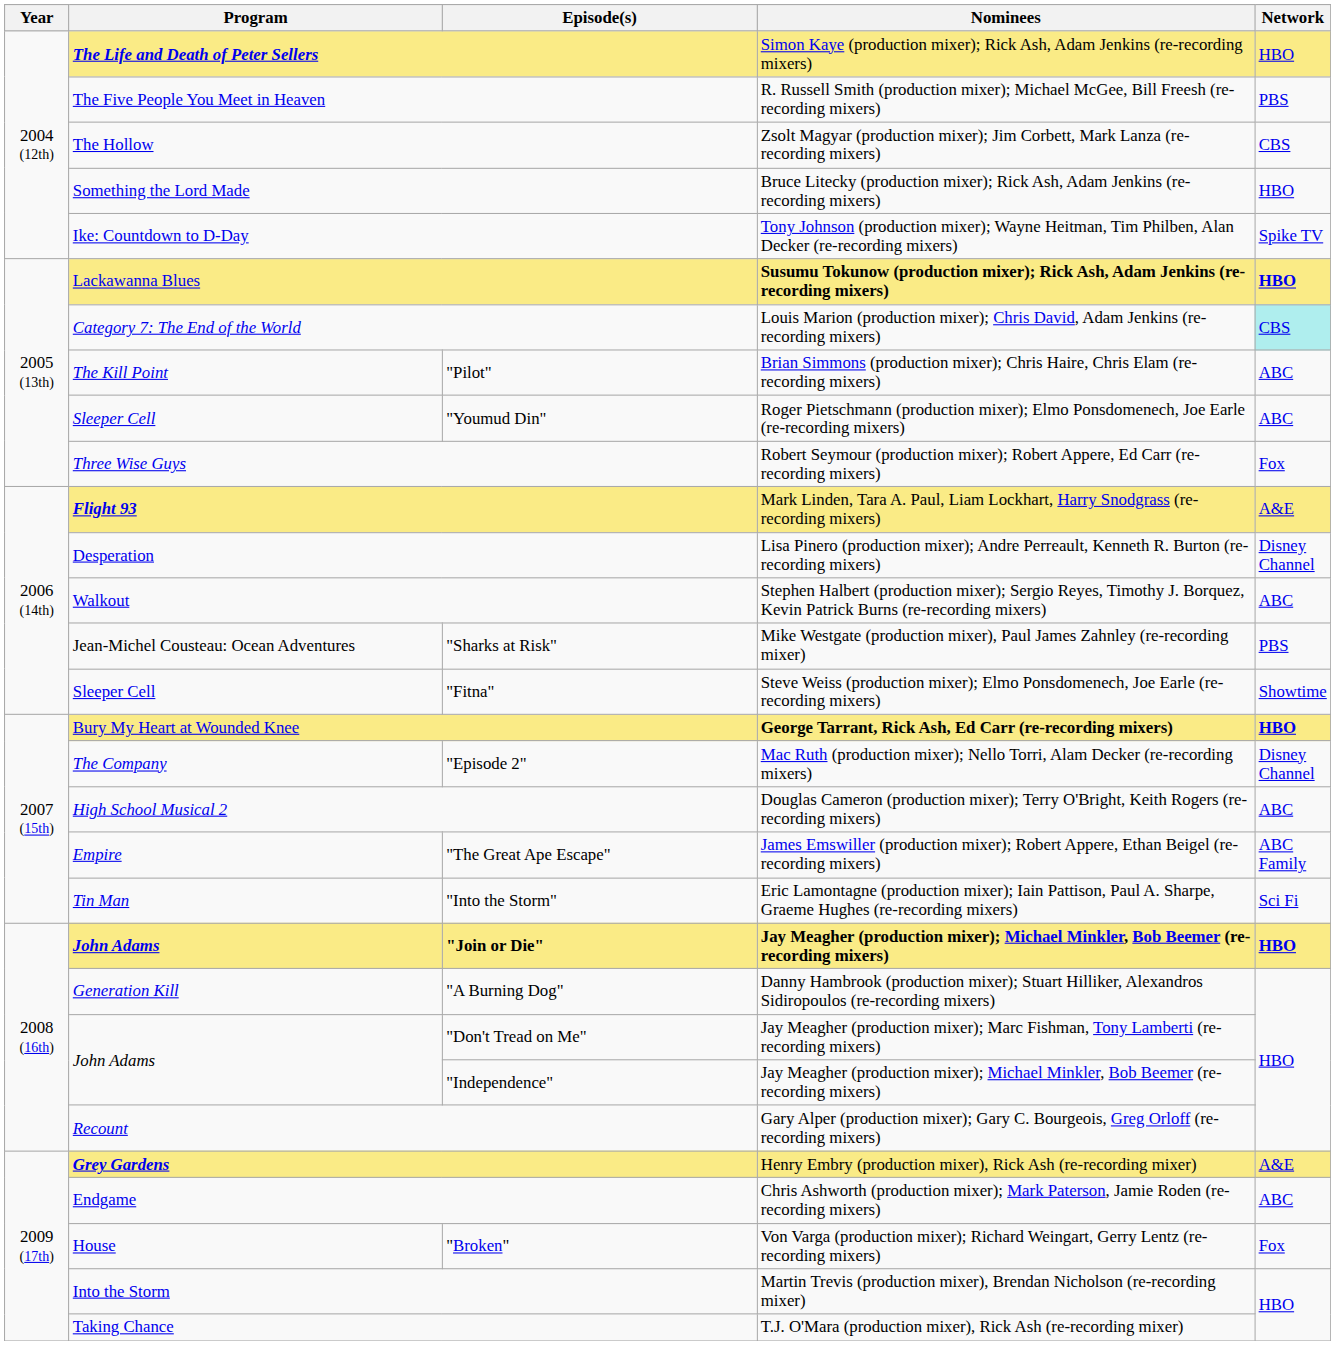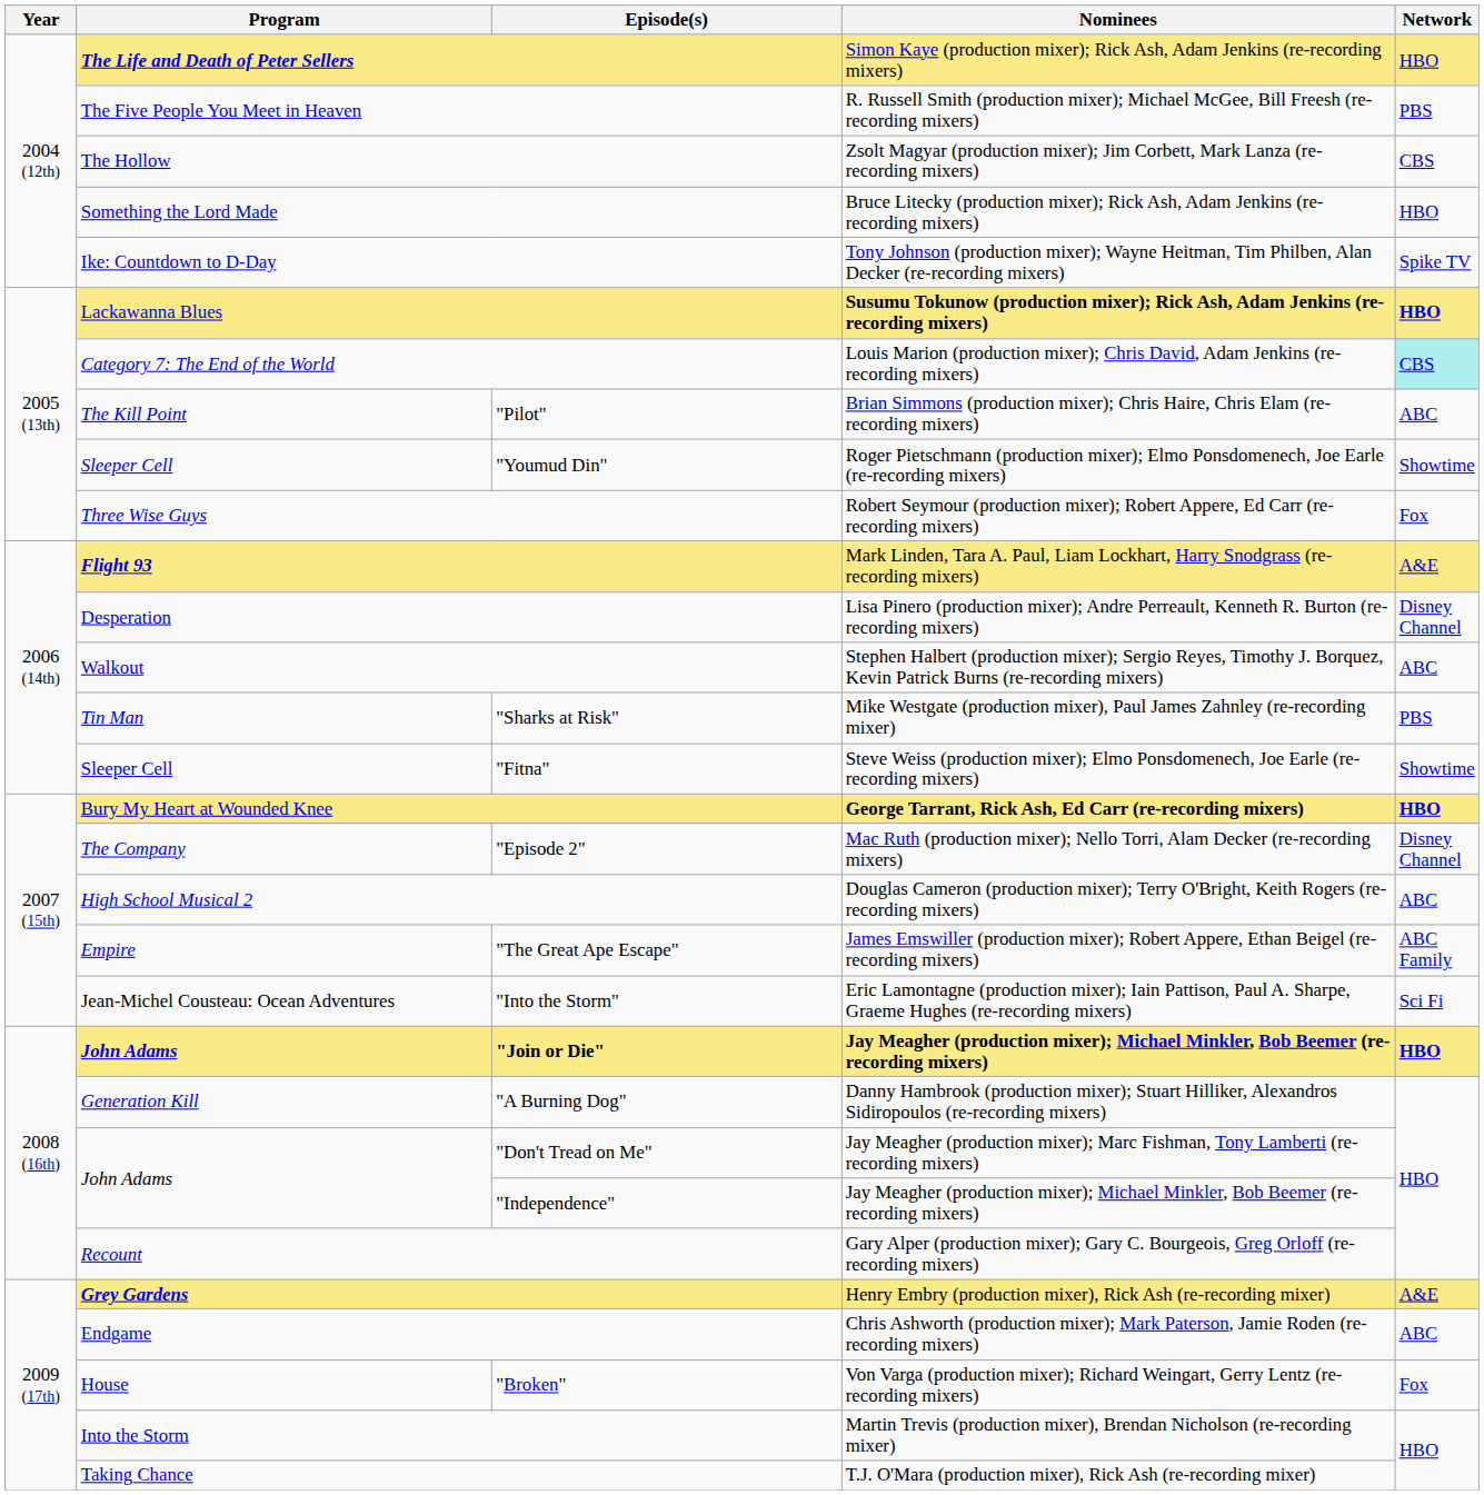 <table class="wikitable" style="width:100%">
 <tr bgcolor="#bebebe">
 <th width="5%">Year</th>
 <th width="30%">Program</th>
 <th width="25%">Episode(s)</th>
 <th width="40%">Nominees</th>
 <th width="5%">Network</th>
 </tr>
 <tr>
 <td rowspan="5" style="text-align:center;">2004 <br><small>(12th)</small><br></td>
 <td colspan="2" style="background:#FAEB86;"><strong><em><a href='#'>The Life and Death of Peter Sellers</a><em> <strong></td>
 <td style="background:#FAEB86;"></strong><a href='#'>Simon Kaye</a> (production mixer); Rick Ash, Adam Jenkins (re-recording mixers)<strong></td>
 <td style="background:#FAEB86;"></strong><a href='#'>HBO</a><strong></td>
 </tr>
 <tr>
 <td colspan="2"></em><a href='#'>The Five People You Meet in Heaven</a><em></td>
 <td>R. Russell Smith (production mixer); Michael McGee, Bill Freesh (re-recording mixers)</td>
 <td><a href='#'>PBS</a></td>
 </tr>
 <tr>
 <td colspan="2"></em><a href='#'>The Hollow</a><em></td>
 <td>Zsolt Magyar (production mixer); Jim Corbett, Mark Lanza (re-recording mixers)</td>
 <td><a href='#'>CBS</a></td>
 </tr>
 <tr>
 <td colspan="2"></em><a href='#'>Something the Lord Made</a><em></td>
 <td>Bruce Litecky (production mixer); Rick Ash, Adam Jenkins (re-recording mixers)</td>
 <td><a href='#'>HBO</a></td>
 </tr>
 <tr>
 <td colspan="2"></em><a href='#'>Ike: Countdown to D-Day</a><em></td>
 <td><a href='#'>Tony Johnson</a> (production mixer); Wayne Heitman, Tim Philben, Alan Decker (re-recording mixers)</td>
 <td><a href='#'>Spike TV</a></td>
 </tr>
 <tr>
 <td rowspan="5" style="text-align:center;">2005 <br><small>(13th)</small><br></td>
 <td colspan="2" style="background:#FAEB86;"></em></strong><a href='#'>Lackawanna Blues</a></em> </strong></td>
 <td style="background:#FAEB86;"><strong>Susumu Tokunow (production mixer); Rick Ash, Adam Jenkins (re-recording mixers)</strong></td>
 <td style="background:#FAEB86;"><strong><a href='#'>HBO</a></strong></td>
 </tr>
 <tr>
 <td colspan="2"><em><a href='#'>Category 7: The End of the World</a></em></td>
 <td>Louis Marion (production mixer); <a href='#'>Chris David</a>, Adam Jenkins (re-recording mixers)</td>
 <td style="background: paleturquoise;"><a href='#'>CBS</a></td>
 </tr>
 <tr>
 <td><em><a href='#'>The Kill Point</a></em></td>
 <td>"Pilot"</td>
 <td><a href='#'>Brian Simmons</a> (production mixer); Chris Haire, Chris Elam (re-recording mixers)</td>
 <td><a href='#'>ABC</a></td>
 </tr>
 <tr>
 <td><em><a href='#'>Sleeper Cell</a></em></td>
 <td>"Youmud Din"</td>
 <td>Roger Pietschmann (production mixer); Elmo Ponsdomenech, Joe Earle (re-recording mixers)</td>
-<td><a href='#'>ABC</a></td>
+<td><a href='#'>Showtime</a></td>
 </tr>
 <tr>
 <td colspan="2"><em><a href='#'>Three Wise Guys</a></em></td>
 <td>Robert Seymour (production mixer); Robert Appere, Ed Carr (re-recording mixers)</td>
 <td><a href='#'>Fox</a></td>
 </tr>
 <tr>
 <td rowspan="5" style="text-align:center;">2006 <br><small>(14th)</small><br></td>
 <td colspan="2" style="background:#FAEB86;"><strong><em><a href='#'>Flight 93</a><em> <strong></td>
 <td style="background:#FAEB86;"></strong>Mark Linden, Tara A. Paul, Liam Lockhart, <a href='#'>Harry Snodgrass</a> (re-recording mixers)<strong></td>
 <td style="background:#FAEB86;"></strong><a href='#'>A&E</a><strong></td>
 </tr>
 <tr>
 <td colspan="2"></em><a href='#'>Desperation</a><em></td>
 <td>Lisa Pinero (production mixer); Andre Perreault, Kenneth R. Burton (re-recording mixers)</td>
 <td><a href='#'>Disney Channel</a></td>
 </tr>
 <tr>
 <td colspan="2"></em><a href='#'>Walkout</a><em></td>
 <td>Stephen Halbert (production mixer); Sergio Reyes, Timothy J. Borquez, Kevin Patrick Burns (re-recording mixers)</td>
 <td><a href='#'>ABC</a></td>
 </tr>
 <tr>
-<td></em>Jean-Michel Cousteau: Ocean Adventures<em></td>
+<td><em><a href='#'>Tin Man</a></em></td>
 <td>"Sharks at Risk"</td>
 <td>Mike Westgate (production mixer), Paul James Zahnley (re-recording mixer)</td>
 <td><a href='#'>PBS</a></td>
 </tr>
 <tr>
 <td></em><a href='#'>Sleeper Cell</a><em></td>
 <td>"Fitna"</td>
 <td>Steve Weiss (production mixer); Elmo Ponsdomenech, Joe Earle (re-recording mixers)</td>
 <td><a href='#'>Showtime</a></td>
 </tr>
 <tr>
 <td rowspan="5" style="text-align:center;">2007 <br><small>(<a href='#'>15th</a>)</small><br></td>
 <td colspan="2" style="background:#FAEB86;"></em></strong><a href='#'>Bury My Heart at Wounded Knee</a></em> </strong></td>
 <td style="background:#FAEB86;"><strong>George Tarrant, Rick Ash, Ed Carr (re-recording mixers)</strong></td>
 <td style="background:#FAEB86;"><strong><a href='#'>HBO</a></strong></td>
 </tr>
 <tr>
 <td><em><a href='#'>The Company</a></em></td>
 <td>"Episode 2"</td>
 <td><a href='#'>Mac Ruth</a> (production mixer); Nello Torri, Alam Decker (re-recording mixers)</td>
 <td><a href='#'>Disney Channel</a></td>
 </tr>
 <tr>
 <td colspan="2"><em><a href='#'>High School Musical 2</a></em></td>
 <td>Douglas Cameron (production mixer); Terry O'Bright, Keith Rogers (re-recording mixers)</td>
 <td><a href='#'>ABC</a></td>
 </tr>
 <tr>
 <td><em><a href='#'>Empire</a></em></td>
 <td>"The Great Ape Escape"</td>
 <td><a href='#'>James Emswiller</a> (production mixer); Robert Appere, Ethan Beigel (re-recording mixers)</td>
 <td><a href='#'>ABC Family</a></td>
 </tr>
 <tr>
-<td><em><a href='#'>Tin Man</a></em></td>
+<td></em>Jean-Michel Cousteau: Ocean Adventures<em></td>
 <td>"Into the Storm"</td>
 <td>Eric Lamontagne (production mixer); Iain Pattison, Paul A. Sharpe, Graeme Hughes (re-recording mixers)</td>
 <td><a href='#'>Sci Fi</a></td>
 </tr>
 <tr>
 <td rowspan="5" style="text-align:center;">2008 <br><small>(<a href='#'>16th</a>)</small><br></td>
 <td style="background:#FAEB86;"><strong><em><a href='#'>John Adams</a></em></strong></td>
 <td style="background:#FAEB86;"><strong>"Join or Die" </strong></td>
 <td style="background:#FAEB86;"><strong>Jay Meagher (production mixer); <a href='#'>Michael Minkler</a>, <a href='#'>Bob Beemer</a> (re-recording mixers)</strong></td>
 <td style="background:#FAEB86;"><strong><a href='#'>HBO</a></strong></td>
 </tr>
 <tr>
 <td><em><a href='#'>Generation Kill</a></em></td>
 <td>"A Burning Dog"</td>
 <td>Danny Hambrook (production mixer); Stuart Hilliker, Alexandros Sidiropoulos (re-recording mixers)</td>
 <td rowspan="4"><a href='#'>HBO</a></td>
 </tr>
 <tr>
 <td rowspan="2"><em>John Adams</em></td>
 <td>"Don't Tread on Me"</td>
 <td>Jay Meagher (production mixer); Marc Fishman, <a href='#'>Tony Lamberti</a> (re-recording mixers)</td>
 </tr>
 <tr>
 <td>"Independence"</td>
 <td>Jay Meagher (production mixer); <a href='#'>Michael Minkler</a>, <a href='#'>Bob Beemer</a> (re-recording mixers)</td>
 </tr>
 <tr>
 <td colspan="2"><em><a href='#'>Recount</a></em></td>
 <td>Gary Alper (production mixer); Gary C. Bourgeois, <a href='#'>Greg Orloff</a> (re-recording mixers)</td>
 </tr>
 <tr>
 <td rowspan="5" style="text-align:center;">2009 <br><small>(<a href='#'>17th</a>)</small><br></td>
 <td colspan="2" style="background:#FAEB86;"><strong><em><a href='#'>Grey Gardens</a><em> <strong></td>
 <td style="background:#FAEB86;"></strong>Henry Embry (production mixer), Rick Ash (re-recording mixer)<strong></td>
 <td style="background:#FAEB86;"></strong><a href='#'>A&E</a><strong></td>
 </tr>
 <tr>
 <td colspan="2"></em><a href='#'>Endgame</a><em></td>
 <td>Chris Ashworth (production mixer); <a href='#'>Mark Paterson</a>, Jamie Roden (re-recording mixers)</td>
 <td><a href='#'>ABC</a></td>
 </tr>
 <tr>
 <td></em><a href='#'>House</a><em></td>
 <td>"<a href='#'>Broken</a>"</td>
 <td>Von Varga (production mixer); Richard Weingart, Gerry Lentz (re-recording mixers)</td>
 <td><a href='#'>Fox</a></td>
 </tr>
 <tr>
 <td colspan="2"></em><a href='#'>Into the Storm</a><em></td>
 <td>Martin Trevis (production mixer), Brendan Nicholson (re-recording mixer)</td>
 <td rowspan="2"><a href='#'>HBO</a></td>
 </tr>
 <tr>
 <td colspan="2"></em><a href='#'>Taking Chance</a><em></td>
 <td>T.J. O'Mara (production mixer), Rick Ash (re-recording mixer)</td>
 </tr>
 <tr>
 </tr>
 </table>
